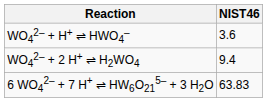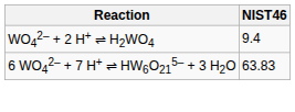 <table class="wikitable">
 <tr>
 <th>Reaction</th>
 <th>NIST46</th>
-</tr>
-<tr>
-<td>WO<sub>4</sub><sup>2–</sup> + H<sup>+</sup> ⇌ HWO<sub>4</sub><sup>–</sup></td>
-<td>3.6</td>
 </tr>
 <tr>
 <td>WO<sub>4</sub><sup>2–</sup> + 2 H<sup>+</sup> ⇌ H<sub>2</sub>WO<sub>4</sub></td>
 <td>9.4</td>
 </tr>
 <tr>
 <td>6 WO<sub>4</sub><sup>2–</sup> + 7 H<sup>+</sup> ⇌ HW<sub>6</sub>O<sub>21</sub><sup>5–</sup> + 3 H<sub>2</sub>O</td>
 <td>63.83</td>
 </tr>
 </table>
